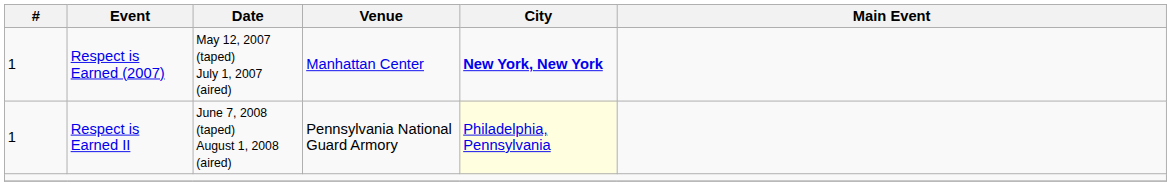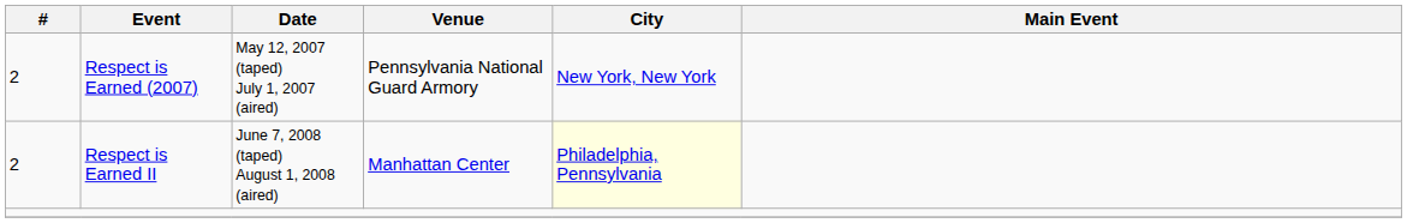 <table class="wikitable" align="center" width="100%">
 <tr>
 <th width="4%">#</th>
 <th width="8%">Event</th>
 <th width="7%">Date</th>
 <th width="10%">Venue</th>
 <th width="10%">City</th>
 <th width="35%">Main Event</th>
 </tr>
 <tr>
-<td>1</td>
+<td>2</td>
 <td><a href='#'>Respect is Earned (2007)</a></td>
 <td><small>May 12, 2007 (taped)</small><br><small>July 1, 2007 (aired)</small></td>
-<td><a href='#'>Manhattan Center</a></td>
-<td><strong><a href='#'>New York, New York</a></strong></td>
+<td>Pennsylvania National Guard Armory</td>
+<td><a href='#'>New York, New York</a></td>
 <td></td>
 </tr>
 <tr>
-<td>1</td>
+<td>2</td>
 <td><a href='#'>Respect is Earned II</a></td>
 <td><small>June 7, 2008 (taped)</small><br><small>August 1, 2008 (aired)</small></td>
-<td>Pennsylvania National Guard Armory</td>
+<td><a href='#'>Manhattan Center</a></td>
 <td style="background: lightyellow;"><a href='#'>Philadelphia, Pennsylvania</a></td>
 <td></td>
 </tr>
 <tr>
 <td colspan="10"></td>
 </tr>
 <tr>
 </tr>
 </table>
